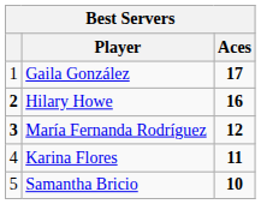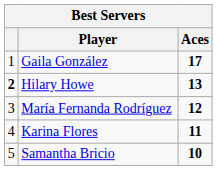 <table class="wikitable sortable" style=font-size:90%>
 <tr>
 <th colspan=3>Best Servers</th>
 </tr>
 <tr>
 <th></th>
 <th width=158>Player</th>
 <th width=20>Aces</th>
 </tr>
 <tr>
 <td>1</td>
 <td> <a href='#'>Gaila González</a></td>
 <td align=center><strong>17</strong></td>
 </tr>
 <tr>
 <td><strong>2</strong></td>
 <td> <a href='#'>Hilary Howe</a></td>
-<td align=center><strong>16</strong></td>
+<td align=center><strong>13</strong></td>
 </tr>
 <tr>
-<td><strong>3</strong></td>
+<td>3</td>
 <td> <a href='#'>María Fernanda Rodríguez</a></td>
 <td align=center><strong>12</strong></td>
 </tr>
 <tr>
 <td>4</td>
 <td> <a href='#'>Karina Flores</a></td>
 <td align=center><strong>11</strong></td>
 </tr>
 <tr>
 <td>5</td>
 <td> <a href='#'>Samantha Bricio</a></td>
 <td align=center><strong>10</strong></td>
 </tr>
 </table>
